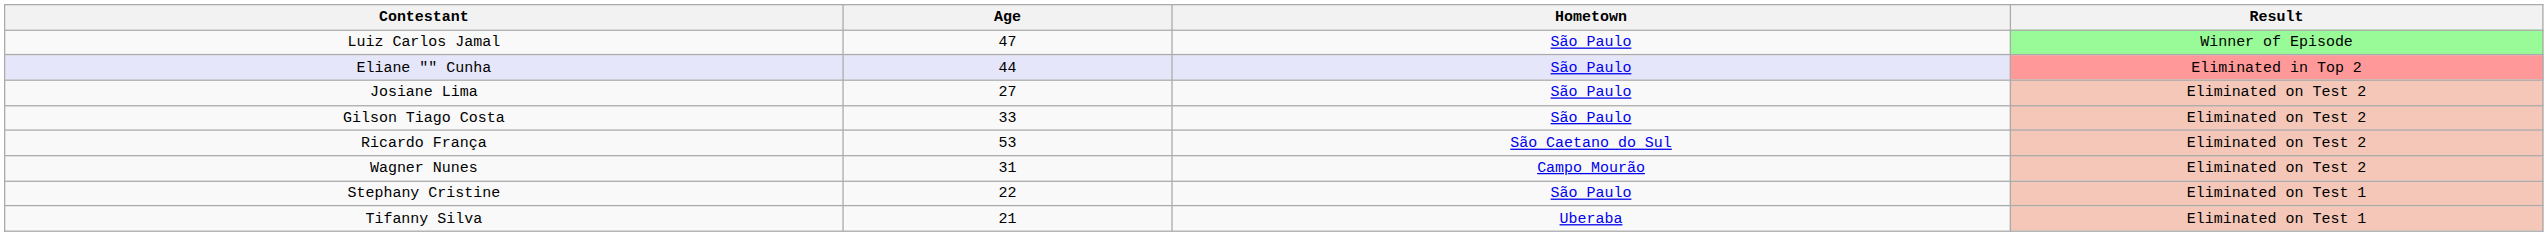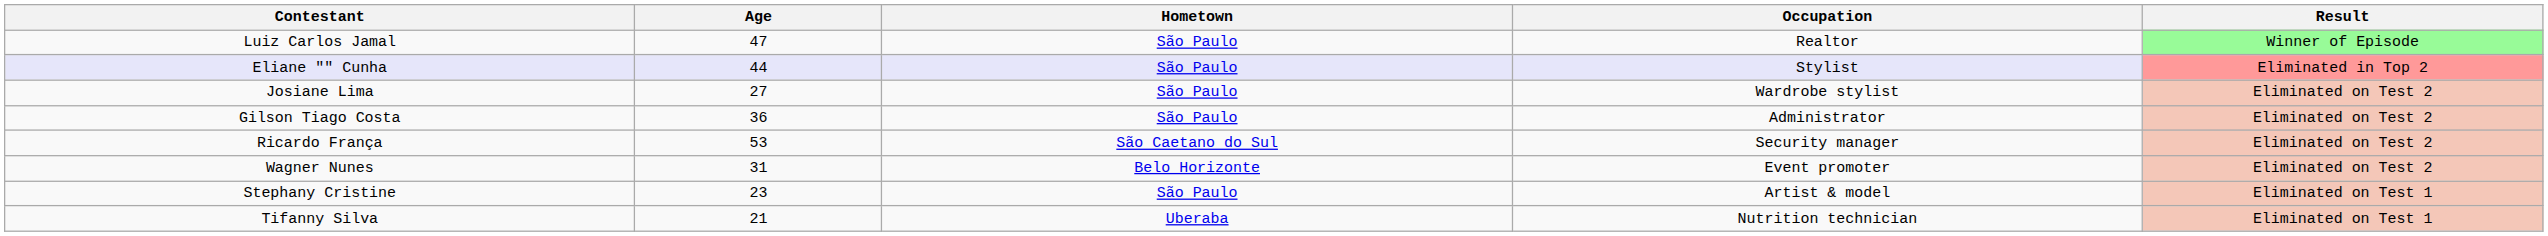 <table class="wikitable sortable" style="text-align:center; font-size:90%; width:100%;">
 <tr>
 <th width="200px">Contestant</th>
 <th width="075px">Age</th>
 <th width="200px">Hometown</th>
+<th width="200px">Occupation</th>
 <th width="125px">Result</th>
 </tr>
 <tr>
 <td>Luiz Carlos Jamal</td>
 <td>47</td>
 <td><a href='#'>São Paulo</a></td>
+<td>Realtor</td>
 <td bgcolor=98FB98>Winner of Episode</td>
 </tr>
 <tr bgcolor=E6E6FA>
 <td>Eliane "" Cunha</td>
 <td>44</td>
 <td><a href='#'>São Paulo</a></td>
+<td>Stylist</td>
 <td bgcolor=FF9999>Eliminated in Top 2</td>
 </tr>
 <tr>
 <td>Josiane Lima</td>
 <td>27</td>
 <td><a href='#'>São Paulo</a></td>
+<td>Wardrobe stylist</td>
 <td bgcolor=F4C7B8>Eliminated on Test 2</td>
 </tr>
 <tr>
 <td>Gilson Tiago Costa</td>
-<td>33</td>
+<td>36</td>
 <td><a href='#'>São Paulo</a></td>
+<td>Administrator</td>
 <td bgcolor=F4C7B8>Eliminated on Test 2</td>
 </tr>
 <tr>
 <td>Ricardo França</td>
 <td>53</td>
 <td><a href='#'>São Caetano do Sul</a></td>
+<td>Security manager</td>
 <td bgcolor=F4C7B8>Eliminated on Test 2</td>
 </tr>
 <tr>
 <td>Wagner Nunes</td>
 <td>31</td>
-<td><a href='#'>Campo Mourão</a></td>
+<td><a href='#'>Belo Horizonte</a></td>
+<td>Event promoter</td>
 <td bgcolor=F4C7B8>Eliminated on Test 2</td>
 </tr>
 <tr>
 <td>Stephany Cristine</td>
-<td>22</td>
+<td>23</td>
 <td><a href='#'>São Paulo</a></td>
+<td>Artist & model</td>
 <td bgcolor=F4C7B8>Eliminated on Test 1</td>
 </tr>
 <tr>
 <td>Tifanny Silva</td>
 <td>21</td>
 <td><a href='#'>Uberaba</a></td>
+<td>Nutrition technician</td>
 <td bgcolor=F4C7B8>Eliminated on Test 1</td>
 </tr>
 </table>
